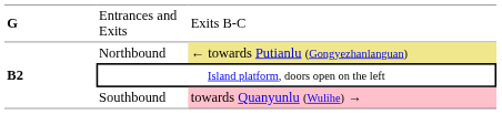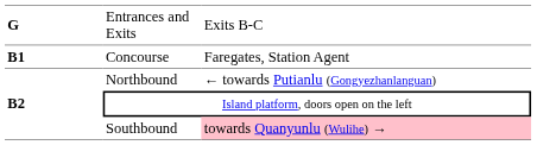 <table cellspacing=0 cellpadding=3>
 <tr>
 <td style="border-top:solid 1px gray;border-bottom:solid 1px gray;" width=100><strong>G</strong></td>
 <td style="border-top:solid 1px gray;border-bottom:solid 1px gray;" width=100>Entrances and Exits</td>
 <td style="border-top:solid 1px gray;border-bottom:solid 1px gray;" width=350>Exits B-C</td>
 </tr>
 <tr>
+<td style="border-bottom:solid 1px gray;"><strong>B1</strong></td>
+<td style="border-bottom:solid 1px gray;">Concourse</td>
+<td style="border-bottom:solid 1px gray;">Faregates, Station Agent</td>
+</tr>
+<tr>
 <td style="border-bottom:solid 1px gray;" rowspan=3><strong>B2</strong></td>
 <td>Northbound</td>
-<td style="background: khaki;">←  towards <a href='#'>Putianlu</a> <small>(<a href='#'>Gongyezhanlanguan</a>)</small></td>
+<td>←  towards <a href='#'>Putianlu</a> <small>(<a href='#'>Gongyezhanlanguan</a>)</small></td>
 </tr>
 <tr>
 <td style="border-right:solid 2px black;border-left:solid 2px black;border-top:solid 2px black;border-bottom:solid 2px black;text-align:center;" colspan=2><small><a href='#'>Island platform</a>, doors open on the left</small></td>
 </tr>
 <tr>
 <td style="border-bottom:solid 1px gray;">Southbound</td>
 <td style="background: pink; border-bottom:solid 1px gray;">  towards <a href='#'>Quanyunlu</a> <small>(<a href='#'>Wulihe</a>)</small> →</td>
 </tr>
 </table>
